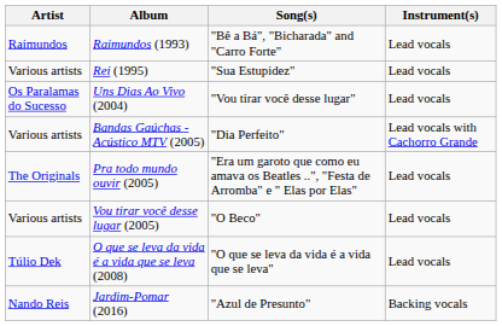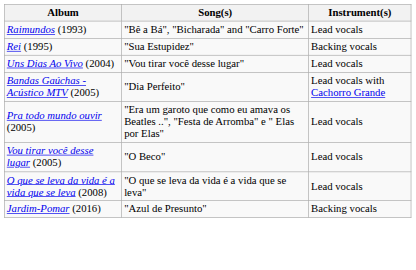 <table class="wikitable sortable">
 <tr>
-<th>Artist</th>
 <th>Album</th>
 <th>Song(s)</th>
 <th>Instrument(s)</th>
 </tr>
 <tr>
-<td><a href='#'>Raimundos</a></td>
 <td><em><a href='#'>Raimundos</a></em> (1993)</td>
 <td>"Bê a Bá", "Bicharada" and "Carro Forte"</td>
 <td>Lead vocals</td>
 </tr>
 <tr>
-<td>Various artists</td>
 <td><em><a href='#'>Rei</a></em> (1995)</td>
 <td>"Sua Estupidez"</td>
-<td>Lead vocals</td>
+<td>Backing vocals</td>
 </tr>
 <tr>
-<td><a href='#'>Os Paralamas do Sucesso</a></td>
 <td><em><a href='#'>Uns Dias Ao Vivo</a></em> (2004)</td>
 <td>"Vou tirar você desse lugar"</td>
 <td>Lead vocals</td>
 </tr>
 <tr>
-<td>Various artists</td>
 <td><em><a href='#'>Bandas Gaúchas - Acústico MTV</a></em> (2005)</td>
 <td>"Dia Perfeito"</td>
 <td>Lead vocals with <a href='#'>Cachorro Grande</a></td>
 </tr>
 <tr>
-<td><a href='#'>The Originals</a></td>
 <td><em><a href='#'>Pra todo mundo ouvir</a></em> (2005)</td>
 <td>"Era um garoto que como eu amava os Beatles ..", "Festa de Arromba" e " Elas por Elas"</td>
 <td>Lead vocals</td>
 </tr>
 <tr>
-<td>Various artists</td>
 <td><em><a href='#'>Vou tirar você desse lugar</a></em> (2005)</td>
 <td>"O Beco"</td>
 <td>Lead vocals</td>
 </tr>
 <tr>
-<td><a href='#'>Túlio Dek</a></td>
 <td><em><a href='#'>O que se leva da vida é a vida que se leva</a></em> (2008)</td>
 <td>"O que se leva da vida é a vida que se leva"</td>
 <td>Lead vocals</td>
 </tr>
 <tr>
-<td><a href='#'>Nando Reis</a></td>
 <td><em><a href='#'>Jardim-Pomar</a></em> (2016)</td>
 <td>"Azul de Presunto"</td>
 <td>Backing vocals</td>
 </tr>
 </table>
